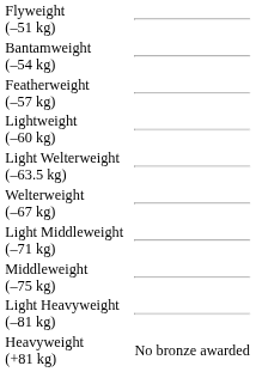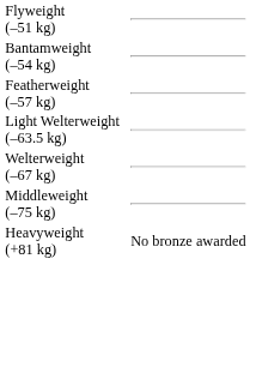 <table>
 <tr>
 <td>Flyweight<br>(–51 kg)</td>
 <td></td>
 <td></td>
 <td><hr></td>
 </tr>
 <tr>
 <td>Bantamweight<br>(–54 kg)</td>
 <td></td>
 <td></td>
 <td><hr></td>
 </tr>
 <tr>
 <td>Featherweight<br>(–57 kg)</td>
 <td></td>
 <td></td>
 <td><hr></td>
 </tr>
 <tr>
-<td>Lightweight<br>(–60 kg)</td>
-<td></td>
-<td></td>
-<td><hr></td>
-</tr>
-<tr>
 <td>Light Welterweight<br>(–63.5 kg)</td>
 <td></td>
 <td></td>
 <td><hr></td>
 </tr>
 <tr>
 <td>Welterweight<br>(–67 kg)</td>
 <td></td>
 <td></td>
 <td><hr></td>
 </tr>
 <tr>
-<td>Light Middleweight<br>(–71 kg)</td>
-<td></td>
-<td></td>
-<td><hr></td>
-</tr>
-<tr>
 <td>Middleweight<br>(–75 kg)</td>
-<td></td>
-<td></td>
-<td><hr></td>
-</tr>
-<tr>
-<td>Light Heavyweight<br>(–81 kg)</td>
 <td></td>
 <td></td>
 <td><hr></td>
 </tr>
 <tr>
 <td>Heavyweight<br>(+81 kg)</td>
 <td></td>
 <td></td>
 <td>No bronze awarded</td>
 </tr>
 <tr>
 </tr>
 </table>
